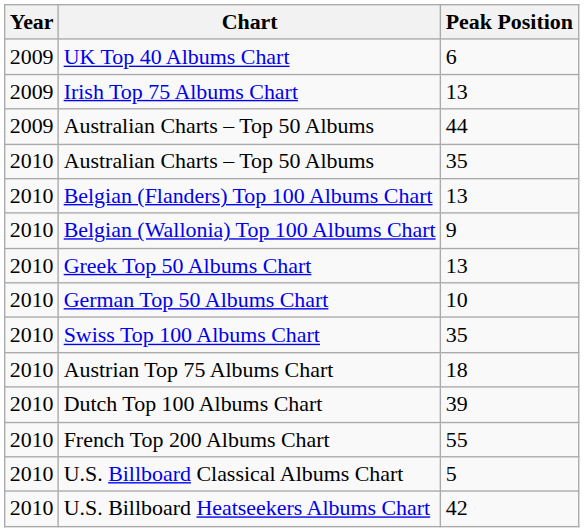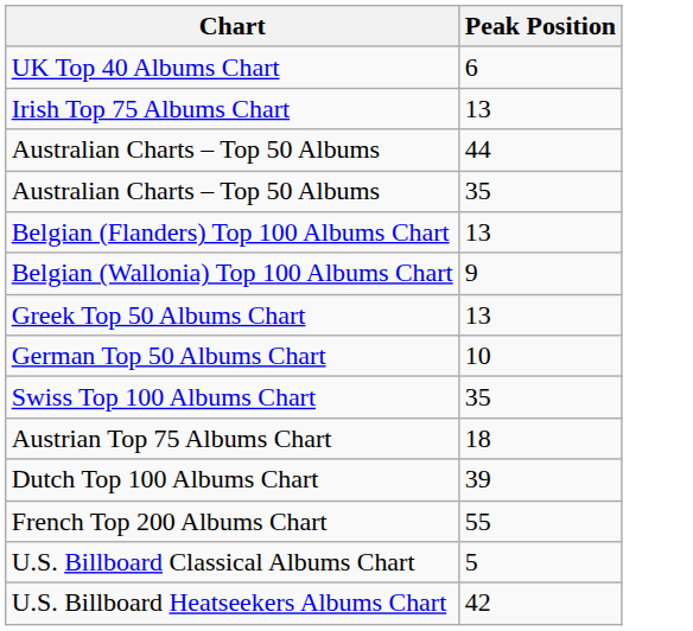 <table class="wikitable">
 <tr>
-<th align="left">Year</th>
 <th align="left">Chart</th>
 <th style="text-align:center;">Peak Position</th>
 </tr>
 <tr>
-<td>2009</td>
 <td><a href='#'>UK Top 40 Albums Chart</a></td>
 <td>6</td>
 </tr>
 <tr>
-<td>2009</td>
 <td><a href='#'>Irish Top 75 Albums Chart</a></td>
 <td>13</td>
 </tr>
 <tr>
-<td>2009</td>
 <td>Australian Charts – Top 50 Albums</td>
 <td>44</td>
 </tr>
 <tr>
-<td>2010</td>
 <td>Australian Charts – Top 50 Albums</td>
 <td>35</td>
 </tr>
 <tr>
-<td>2010</td>
 <td><a href='#'>Belgian (Flanders) Top 100 Albums Chart</a></td>
 <td>13</td>
 </tr>
 <tr>
-<td>2010</td>
 <td><a href='#'>Belgian (Wallonia) Top 100 Albums Chart</a></td>
 <td>9</td>
 </tr>
 <tr>
-<td>2010</td>
 <td><a href='#'>Greek Top 50 Albums Chart</a></td>
 <td>13</td>
 </tr>
 <tr>
-<td>2010</td>
 <td><a href='#'>German Top 50 Albums Chart</a></td>
 <td>10</td>
 </tr>
 <tr>
-<td>2010</td>
 <td><a href='#'>Swiss Top 100 Albums Chart</a></td>
 <td>35</td>
 </tr>
 <tr>
-<td>2010</td>
 <td>Austrian Top 75 Albums Chart</td>
 <td>18</td>
 </tr>
 <tr>
-<td>2010</td>
 <td>Dutch Top 100 Albums Chart</td>
 <td>39</td>
 </tr>
 <tr>
-<td>2010</td>
 <td>French Top 200 Albums Chart</td>
 <td>55</td>
 </tr>
 <tr>
-<td>2010</td>
 <td>U.S. <a href='#'>Billboard</a> Classical Albums Chart</td>
 <td>5</td>
 </tr>
 <tr>
-<td>2010</td>
 <td>U.S. Billboard <a href='#'>Heatseekers Albums Chart</a></td>
 <td>42</td>
 </tr>
 </table>
